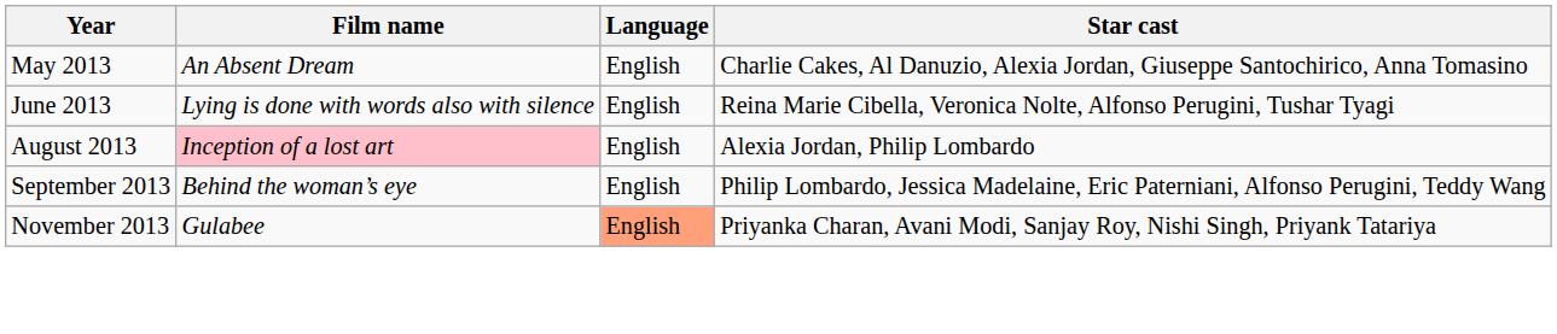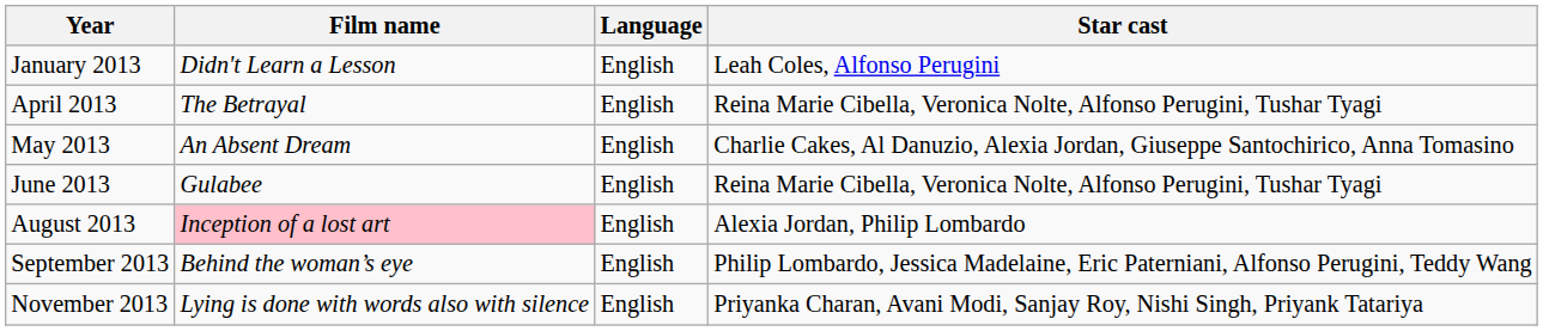 <table class="wikitable" style="font-size: 95%;">
 <tr>
 <th>Year</th>
 <th>Film name</th>
 <th>Language</th>
 <th>Star cast</th>
+</tr>
+<tr>
+<td>January 2013</td>
+<td><em>Didn't Learn a Lesson</em></td>
+<td>English</td>
+<td>Leah Coles, <a href='#'>Alfonso Perugini</a></td>
+</tr>
+<tr>
+<td>April 2013</td>
+<td><em>The Betrayal</em></td>
+<td>English</td>
+<td>Reina Marie Cibella, Veronica Nolte, Alfonso Perugini, Tushar Tyagi</td>
 </tr>
 <tr>
 <td>May 2013</td>
 <td><em>An Absent Dream</em></td>
 <td>English</td>
 <td>Charlie Cakes, Al Danuzio, Alexia Jordan, Giuseppe Santochirico, Anna Tomasino</td>
 </tr>
 <tr>
 <td>June 2013</td>
-<td><em>Lying is done with words also with silence</em></td>
+<td><em>Gulabee</em></td>
 <td>English</td>
 <td>Reina Marie Cibella, Veronica Nolte, Alfonso Perugini, Tushar Tyagi</td>
 </tr>
 <tr>
 <td>August 2013</td>
 <td style="background: pink;"><em>Inception of a lost art</em></td>
 <td>English</td>
 <td>Alexia Jordan, Philip Lombardo</td>
 </tr>
 <tr>
 <td>September 2013</td>
 <td><em>Behind the woman’s eye</em></td>
 <td>English</td>
 <td>Philip Lombardo, Jessica Madelaine, Eric Paterniani, Alfonso Perugini, Teddy Wang</td>
 </tr>
 <tr>
 <td>November 2013</td>
-<td><em>Gulabee</em></td>
-<td style="background: lightsalmon;">English</td>
+<td><em>Lying is done with words also with silence</em></td>
+<td>English</td>
 <td>Priyanka Charan, Avani Modi, Sanjay Roy, Nishi Singh, Priyank Tatariya</td>
 </tr>
 </table>
